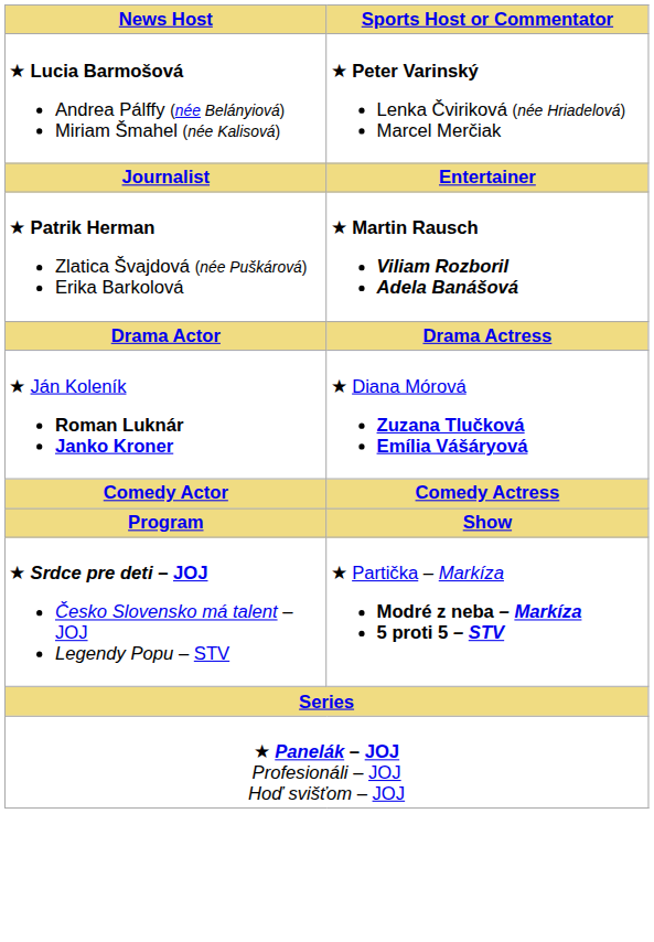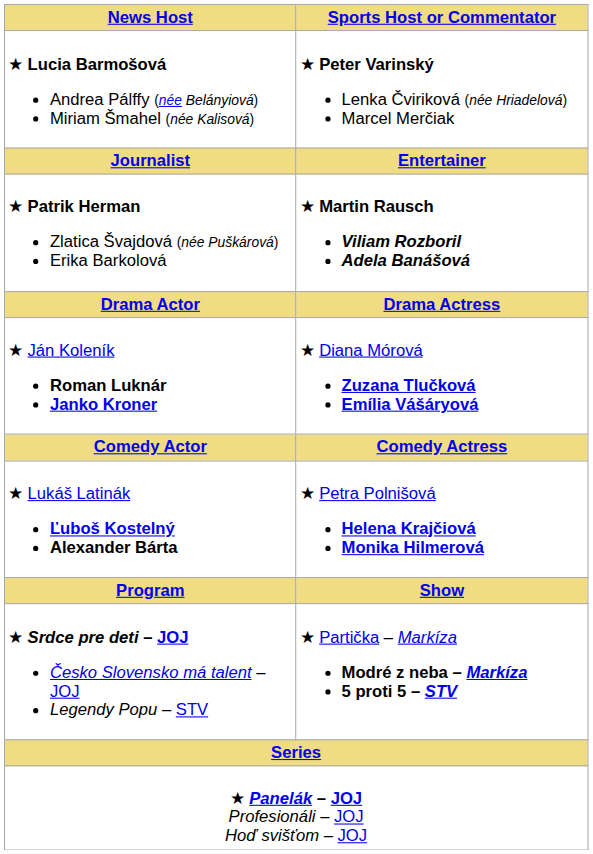 <table class=wikitable style="background:white">
 <tr>
 <th style=background:#F0DC82 width=273><a href='#'>News Host</a></th>
 <th style=background:#F0DC82 width=273><a href='#'>Sports Host or Commentator</a></th>
 </tr>
 <tr>
 <td scope=row valign=top><br>★ <strong>Lucia Barmošová</strong><ul><li>Andrea Pálffy <small>(<em><a href='#'>née</a> Belányiová</em>)</small></li><li>Miriam Šmahel <small>(<em>née Kalisová</em>)</small></li></ul></td>
 <td scope=row valign=top><br>★ <strong>Peter Varinský</strong><ul><li>Lenka Čviriková <small>(<em>née Hriadelová</em>)</small></li><li>Marcel Merčiak</li></ul></td>
 </tr>
 <tr>
 <th style=background:#F0DC82 width=273><a href='#'>Journalist</a></th>
 <th style=background:#F0DC82 width=273><a href='#'>Entertainer</a></th>
 </tr>
 <tr>
 <td scope=row valign=top><br>★ <strong>Patrik Herman</strong><ul><li>Zlatica Švajdová <small>(<em>née Puškárová</em>)</small></li><li>Erika Barkolová</li></ul></td>
 <td scope=row valign=top><br>★ <strong>Martin Rausch<em><ul><li>Viliam Rozboril</li><li>Adela Banášová</li></ul></td>
 </tr>
 <tr>
 <th style=background:#F0DC82 width=273><a href='#'>Drama Actor</a></th>
 <th style=background:#F0DC82 width=273><a href='#'>Drama Actress</a></th>
 </tr>
 <tr>
 <td scope=row valign=top><br>★ </strong><a href='#'>Ján Koleník</a><strong><ul><li>Roman Luknár</li><li><a href='#'>Janko Kroner</a></li></ul></td>
 <td scope=row valign=top><br>★ </strong><a href='#'>Diana Mórová</a><strong><ul><li><a href='#'>Zuzana Tlučková</a></li><li><a href='#'>Emília Vášáryová</a></li></ul></td>
 </tr>
 <tr>
 <th style=background:#F0DC82 width=273><a href='#'>Comedy Actor</a></th>
 <th style=background:#F0DC82 width=273><a href='#'>Comedy Actress</a></th>
 </tr>
 <tr>
+<td scope=row valign=top><br>★ </strong><a href='#'>Lukáš Latinák</a><strong><ul><li><a href='#'>Ľuboš Kostelný</a></li><li>Alexander Bárta</li></ul></td>
+<td scope=row valign=top><br>★ </strong><a href='#'>Petra Polnišová</a><strong><ul><li><a href='#'>Helena Krajčiová</a></li><li><a href='#'>Monika Hilmerová</a></li></ul></td>
+</tr>
+<tr>
 <th style=background:#F0DC82 width=273><a href='#'>Program</a></th>
 <th style=background:#F0DC82 width=273><a href='#'>Show</a></th>
 </tr>
 <tr>
 <td scope=row valign=top><br>★ <strong><em>Srdce pre deti</em> – <a href='#'>JOJ</a></strong><ul><li><em><a href='#'>Česko Slovensko má talent</a></em> – <a href='#'>JOJ</a></li><li><em>Legendy Popu</em> – <a href='#'>STV</a></li></ul></td>
 <td scope=row valign=top><br>★ </em></strong><a href='#'>Partička</a><em> – <a href='#'>Markíza</a><strong><ul><li></em>Modré z neba<em> – <a href='#'>Markíza</a></li><li></em>5 proti 5<em> – <a href='#'>STV</a></li></ul></td>
 </tr>
 <tr>
 <th colspan=2 style=background:#F0DC82 width=546><a href='#'>Series</a></th>
 </tr>
 <tr>
 <td colspan=2 align=center><br>★ <strong><em><a href='#'>Panelák</a></em> – <a href='#'>JOJ</a></strong> <br><em>Profesionáli</em> – <a href='#'>JOJ</a> <br><em>Hoď svišťom</em> – <a href='#'>JOJ</a></td>
 </tr>
 </table>
